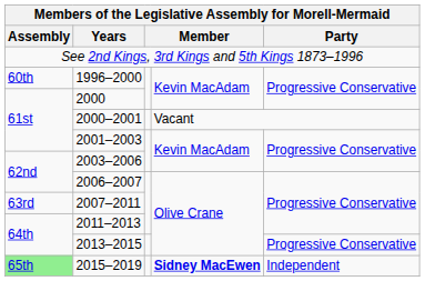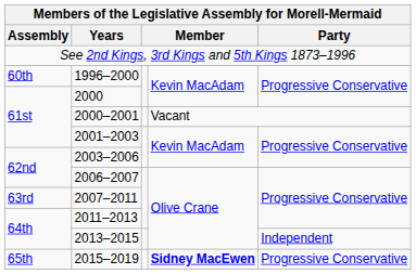 <table class="wikitable" align=centre>
 <tr>
 <th colspan=5>Members of the Legislative Assembly for Morell-Mermaid</th>
 </tr>
 <tr>
 <th>Assembly</th>
 <th>Years</th>
 <th colspan="2">Member</th>
 <th>Party</th>
 </tr>
 <tr>
 <td align="center" colspan=5><em>See <a href='#'>2nd Kings</a>, <a href='#'>3rd Kings</a> and <a href='#'>5th Kings</a> 1873–1996</em></td>
 </tr>
 <tr>
 <td><a href='#'>60th</a></td>
 <td>1996–2000</td>
 <td rowspan=2 ></td>
 <td rowspan=2><a href='#'>Kevin MacAdam</a></td>
 <td rowspan=2><a href='#'>Progressive Conservative</a></td>
 </tr>
 <tr>
 <td rowspan=3><a href='#'>61st</a></td>
 <td>2000</td>
 </tr>
 <tr>
 <td>2000–2001</td>
 <td></td>
 <td colspan=2>Vacant</td>
 </tr>
 <tr>
 <td>2001–2003</td>
 <td rowspan=2 ></td>
 <td rowspan=2><a href='#'>Kevin MacAdam</a></td>
 <td rowspan=2><a href='#'>Progressive Conservative</a></td>
 </tr>
 <tr>
 <td rowspan=2><a href='#'>62nd</a></td>
 <td>2003–2006</td>
 </tr>
 <tr>
 <td>2006–2007</td>
 <td rowspan=3 ></td>
 <td rowspan=4><a href='#'>Olive Crane</a></td>
 <td rowspan=3><a href='#'>Progressive Conservative</a></td>
 </tr>
 <tr>
 <td><a href='#'>63rd</a></td>
 <td>2007–2011</td>
 </tr>
 <tr>
 <td rowspan=2><a href='#'>64th</a></td>
 <td>2011–2013</td>
 </tr>
 <tr>
 <td>2013–2015</td>
 <td></td>
-<td rowspan=1><a href='#'>Progressive Conservative</a></td>
+<td><a href='#'>Independent</a></td>
 </tr>
 <tr>
-<td style="background: lightgreen;"><a href='#'>65th</a></td>
+<td><a href='#'>65th</a></td>
 <td>2015–2019</td>
 <td rowspan=1 ></td>
 <td rowspan=1><strong><a href='#'>Sidney MacEwen</a></strong></td>
-<td><a href='#'>Independent</a></td>
+<td rowspan=1><a href='#'>Progressive Conservative</a></td>
 </tr>
 </table>
